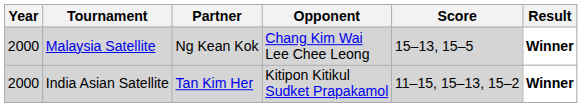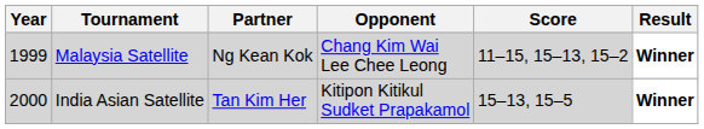 <table class="sortable wikitable" style="font-size: 90%;">
 <tr>
 <th>Year</th>
 <th>Tournament</th>
 <th>Partner</th>
 <th>Opponent</th>
 <th>Score</th>
 <th>Result</th>
 </tr>
 <tr style="background:#D5D5D5">
-<td align="center">2000</td>
+<td align="center">1999</td>
 <td><a href='#'>Malaysia Satellite</a></td>
 <td> Ng Kean Kok</td>
 <td> <a href='#'>Chang Kim Wai</a><br> Lee Chee Leong</td>
-<td>15–13, 15–5</td>
+<td>11–15, 15–13, 15–2</td>
 <td style="text-align:left; background:white"> <strong>Winner</strong></td>
 </tr>
 <tr style="background:#D5D5D5">
 <td align="center">2000</td>
 <td>India Asian Satellite</td>
 <td> <a href='#'>Tan Kim Her</a></td>
 <td> Kitipon Kitikul<br> <a href='#'>Sudket Prapakamol</a></td>
-<td>11–15, 15–13, 15–2</td>
+<td>15–13, 15–5</td>
 <td style="text-align:left; background:white"> <strong>Winner</strong></td>
 </tr>
 </table>
